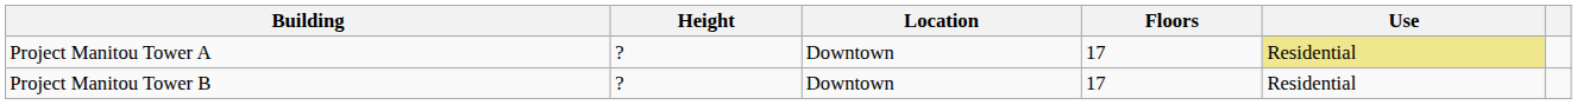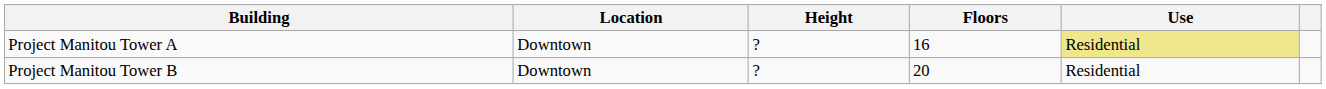 <table class="wikitable sortable" style="width:80%;">
 <tr>
 <th>Building</th>
+<th>Location</th>
 <th>Height</th>
-<th>Location</th>
 <th>Floors</th>
 <th>Use</th>
 <th class="unsortable"></th>
 </tr>
 <tr>
 <td>Project Manitou Tower A</td>
+<td>Downtown</td>
 <td>?</td>
-<td>Downtown</td>
-<td>17</td>
+<td>16</td>
 <td style="background: khaki;">Residential</td>
 <td></td>
 </tr>
 <tr>
 <td>Project Manitou Tower B</td>
+<td>Downtown</td>
 <td>?</td>
-<td>Downtown</td>
-<td>17</td>
+<td>20</td>
 <td>Residential</td>
 <td></td>
 </tr>
 </table>
